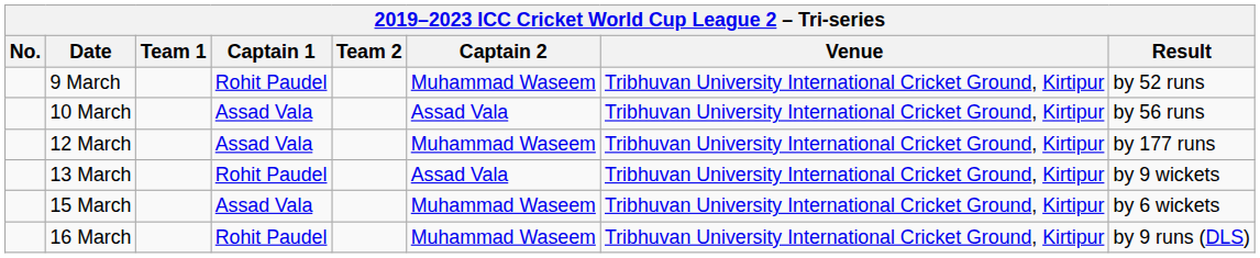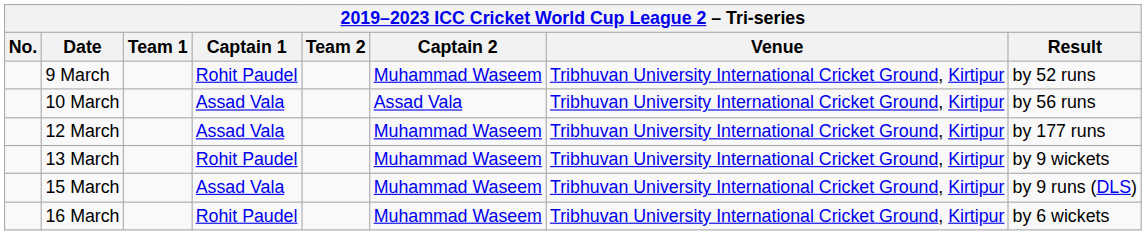 <table class="wikitable">
 <tr>
 <th colspan="9"><a href='#'>2019–2023 ICC Cricket World Cup League 2</a> – Tri-series</th>
 </tr>
 <tr>
 <th>No.</th>
 <th>Date</th>
 <th>Team 1</th>
 <th>Captain 1</th>
 <th>Team 2</th>
 <th>Captain 2</th>
 <th>Venue</th>
 <th>Result</th>
 </tr>
 <tr>
 <td></td>
 <td>9 March</td>
 <td></td>
 <td><a href='#'>Rohit Paudel</a></td>
 <td></td>
 <td><a href='#'>Muhammad Waseem</a></td>
 <td><a href='#'>Tribhuvan University International Cricket Ground</a>, <a href='#'>Kirtipur</a></td>
 <td> by 52 runs</td>
 </tr>
 <tr>
 <td></td>
 <td>10 March</td>
 <td></td>
 <td><a href='#'>Assad Vala</a></td>
 <td></td>
 <td><a href='#'>Assad Vala</a></td>
 <td><a href='#'>Tribhuvan University International Cricket Ground</a>, <a href='#'>Kirtipur</a></td>
 <td> by 56 runs</td>
 </tr>
 <tr>
 <td></td>
 <td>12 March</td>
 <td></td>
 <td><a href='#'>Assad Vala</a></td>
 <td></td>
 <td><a href='#'>Muhammad Waseem</a></td>
 <td><a href='#'>Tribhuvan University International Cricket Ground</a>, <a href='#'>Kirtipur</a></td>
 <td> by 177 runs</td>
 </tr>
 <tr>
 <td></td>
 <td>13 March</td>
 <td></td>
 <td><a href='#'>Rohit Paudel</a></td>
 <td></td>
-<td><a href='#'>Assad Vala</a></td>
+<td><a href='#'>Muhammad Waseem</a></td>
 <td><a href='#'>Tribhuvan University International Cricket Ground</a>, <a href='#'>Kirtipur</a></td>
 <td> by 9 wickets</td>
 </tr>
 <tr>
 <td></td>
 <td>15 March</td>
 <td></td>
 <td><a href='#'>Assad Vala</a></td>
 <td></td>
 <td><a href='#'>Muhammad Waseem</a></td>
 <td><a href='#'>Tribhuvan University International Cricket Ground</a>, <a href='#'>Kirtipur</a></td>
-<td> by 6 wickets</td>
+<td> by 9 runs (<a href='#'>DLS</a>)</td>
 </tr>
 <tr>
 <td></td>
 <td>16 March</td>
 <td></td>
 <td><a href='#'>Rohit Paudel</a></td>
 <td></td>
 <td><a href='#'>Muhammad Waseem</a></td>
 <td><a href='#'>Tribhuvan University International Cricket Ground</a>, <a href='#'>Kirtipur</a></td>
-<td> by 9 runs (<a href='#'>DLS</a>)</td>
+<td> by 6 wickets</td>
 </tr>
 </table>
